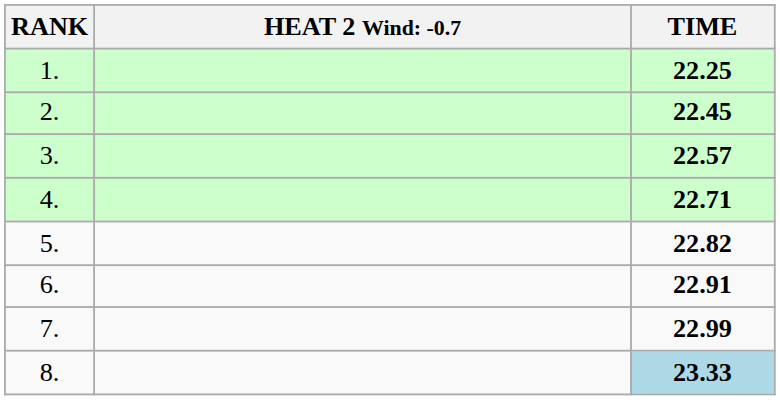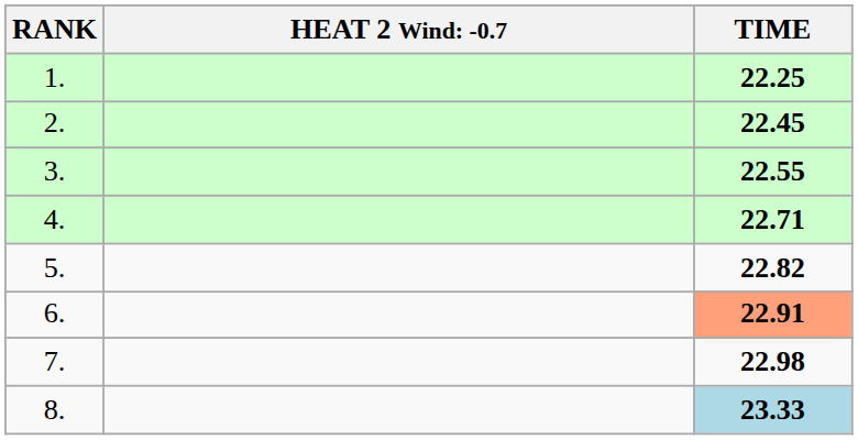 <table class="wikitable" style="border-collapse: collapse; font-size: 90%;">
 <tr>
 <th>RANK</th>
 <th style="width: 20em">HEAT 2 <small>Wind: -0.7</small></th>
 <th style="width: 5em">TIME</th>
 </tr>
 <tr style="background:#ccffcc;">
 <td align="center">1.</td>
 <td></td>
 <td align="center"><strong>22.25</strong></td>
 </tr>
 <tr style="background:#ccffcc;">
 <td align="center">2.</td>
 <td></td>
 <td align="center"><strong>22.45</strong></td>
 </tr>
 <tr style="background:#ccffcc;">
 <td align="center">3.</td>
 <td></td>
-<td align="center"><strong>22.57</strong></td>
+<td align="center"><strong>22.55</strong></td>
 </tr>
 <tr style="background:#ccffcc;">
 <td align="center">4.</td>
 <td></td>
 <td align="center"><strong>22.71</strong></td>
 </tr>
 <tr>
 <td align="center">5.</td>
 <td></td>
 <td align="center"><strong>22.82</strong></td>
 </tr>
 <tr>
 <td align="center">6.</td>
 <td></td>
-<td align="center"><strong>22.91</strong></td>
+<td align="center" style="background: lightsalmon;"><strong>22.91</strong></td>
 </tr>
 <tr>
 <td align="center">7.</td>
 <td></td>
-<td align="center"><strong>22.99</strong></td>
+<td align="center"><strong>22.98</strong></td>
 </tr>
 <tr>
 <td align="center">8.</td>
 <td></td>
 <td align="center" style="background: lightblue;"><strong>23.33</strong></td>
 </tr>
 </table>
